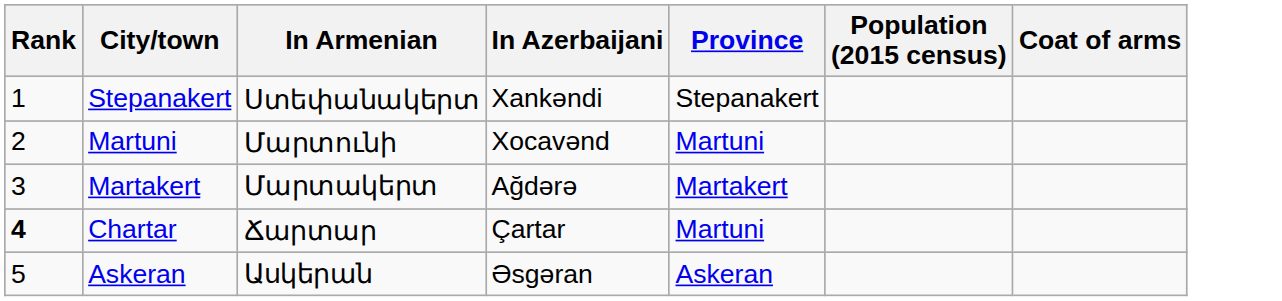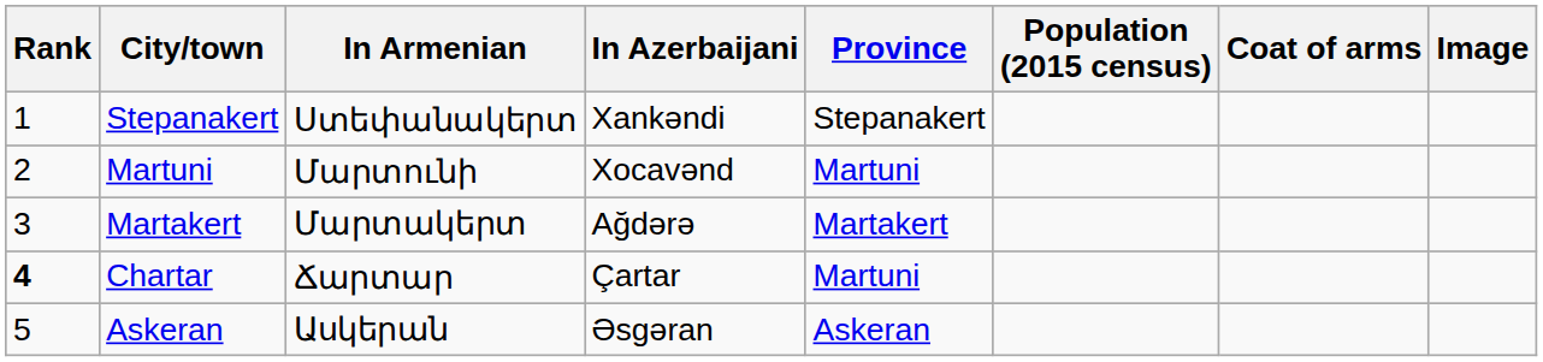 <table class="wikitable sortable">
 <tr>
 <th>Rank</th>
 <th>City/town</th>
 <th>In Armenian</th>
 <th>In Azerbaijani</th>
 <th><a href='#'>Province</a></th>
 <th>Population<br> (2015 census)</th>
 <th>Coat of arms</th>
+<th>Image</th>
 </tr>
 <tr>
 <td>1</td>
 <td><a href='#'>Stepanakert</a></td>
 <td>Ստեփանակերտ</td>
 <td>Xankəndi</td>
 <td>Stepanakert</td>
+<td></td>
 <td></td>
 <td></td>
 </tr>
 <tr>
 <td>2</td>
 <td><a href='#'>Martuni</a></td>
 <td>Մարտունի</td>
 <td>Xocavənd</td>
 <td><a href='#'>Martuni</a></td>
 <td></td>
 <td></td>
+<td></td>
 </tr>
 <tr>
 <td>3</td>
 <td><a href='#'>Martakert</a></td>
 <td>Մարտակերտ</td>
 <td>Ağdərə</td>
 <td><a href='#'>Martakert</a></td>
+<td></td>
 <td></td>
 <td></td>
 </tr>
 <tr>
 <td><strong>4</strong></td>
 <td><a href='#'>Chartar</a></td>
 <td>Ճարտար</td>
 <td>Çartar</td>
 <td><a href='#'>Martuni</a></td>
 <td></td>
 <td></td>
+<td></td>
 </tr>
 <tr>
 <td>5</td>
 <td><a href='#'>Askeran</a></td>
 <td>Ասկերան</td>
 <td>Əsgəran</td>
 <td><a href='#'>Askeran</a></td>
 <td></td>
 <td></td>
+<td></td>
 </tr>
 </table>
